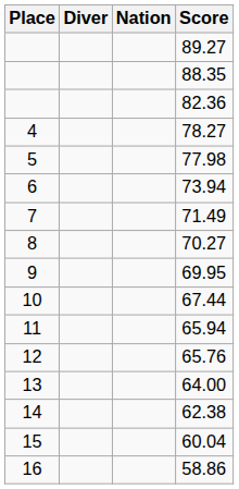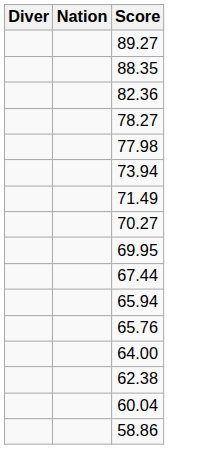 <table class="wikitable sortable" style="text-align:center">
 <tr>
-<th>Place</th>
 <th>Diver</th>
 <th>Nation</th>
 <th>Score</th>
 </tr>
 <tr>
-<td></td>
 <td align=left></td>
 <td align=left></td>
 <td>89.27</td>
 </tr>
 <tr>
-<td></td>
 <td align=left></td>
 <td align=left></td>
 <td>88.35</td>
 </tr>
 <tr>
-<td></td>
 <td align=left></td>
 <td align=left></td>
 <td>82.36</td>
 </tr>
 <tr>
-<td>4</td>
 <td align=left></td>
 <td align=left></td>
 <td>78.27</td>
 </tr>
 <tr>
-<td>5</td>
 <td align=left></td>
 <td align=left></td>
 <td>77.98</td>
 </tr>
 <tr>
-<td>6</td>
 <td align=left></td>
 <td align=left></td>
 <td>73.94</td>
 </tr>
 <tr>
-<td>7</td>
 <td align=left></td>
 <td align=left></td>
 <td>71.49</td>
 </tr>
 <tr>
-<td>8</td>
 <td align=left></td>
 <td align=left></td>
 <td>70.27</td>
 </tr>
 <tr>
-<td>9</td>
 <td align=left></td>
 <td align=left></td>
 <td>69.95</td>
 </tr>
 <tr>
-<td>10</td>
 <td align=left></td>
 <td align=left></td>
 <td>67.44</td>
 </tr>
 <tr>
-<td>11</td>
 <td align=left></td>
 <td align=left></td>
 <td>65.94</td>
 </tr>
 <tr>
-<td>12</td>
 <td align=left></td>
 <td align=left></td>
 <td>65.76</td>
 </tr>
 <tr>
-<td>13</td>
 <td align=left></td>
 <td align=left></td>
 <td>64.00</td>
 </tr>
 <tr>
-<td>14</td>
 <td align=left></td>
 <td align=left></td>
 <td>62.38</td>
 </tr>
 <tr>
-<td>15</td>
 <td align=left></td>
 <td align=left></td>
 <td>60.04</td>
 </tr>
 <tr>
-<td>16</td>
 <td align=left></td>
 <td align=left></td>
 <td>58.86</td>
 </tr>
 </table>
